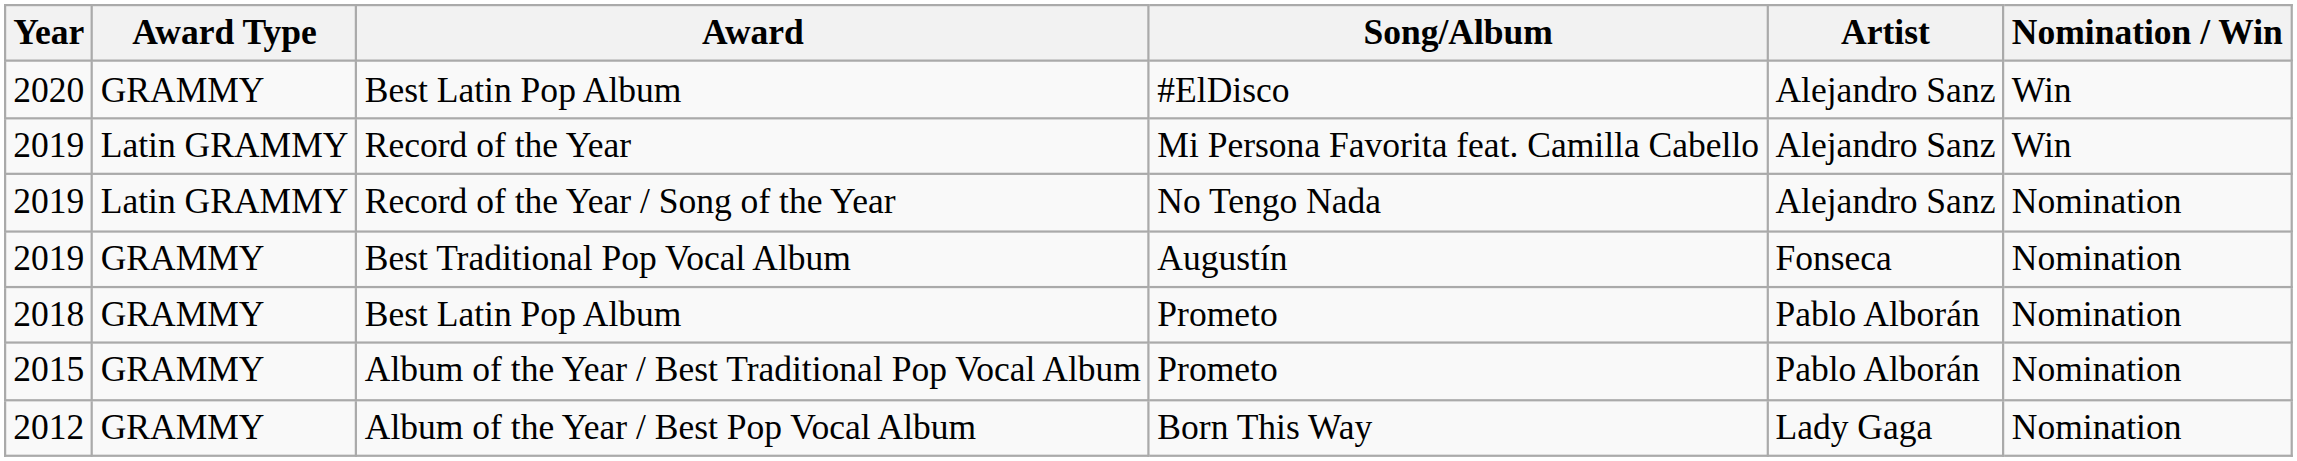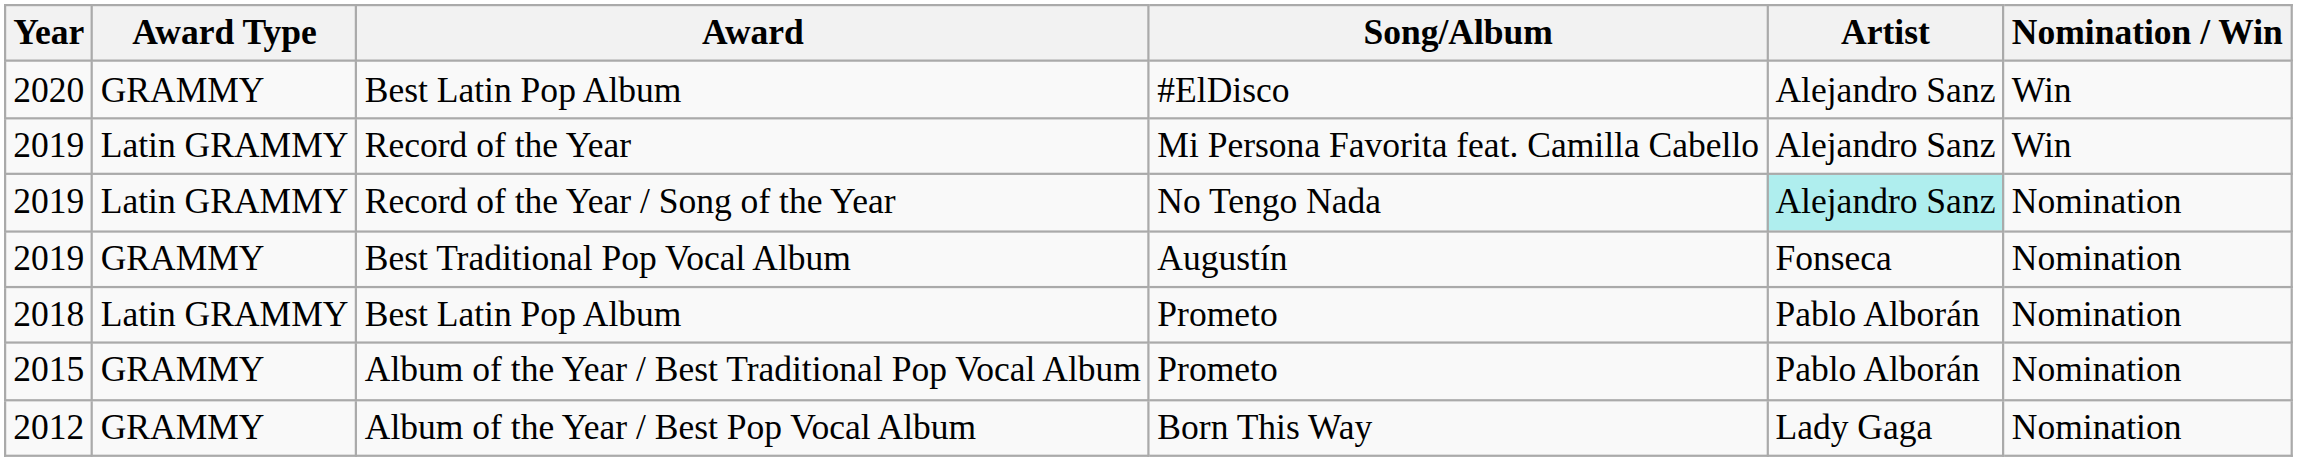 <table class="wikitable">
 <tr>
 <th>Year</th>
 <th>Award Type</th>
 <th>Award</th>
 <th>Song/Album</th>
 <th>Artist</th>
 <th>Nomination / Win</th>
 </tr>
 <tr>
 <td>2020</td>
 <td>GRAMMY</td>
 <td>Best Latin Pop Album</td>
 <td>#ElDisco</td>
 <td>Alejandro Sanz</td>
 <td>Win</td>
 </tr>
 <tr>
 <td>2019</td>
 <td>Latin GRAMMY</td>
 <td>Record of the Year</td>
 <td>Mi Persona Favorita feat. Camilla Cabello</td>
 <td>Alejandro Sanz</td>
 <td>Win</td>
 </tr>
 <tr>
 <td>2019</td>
 <td>Latin GRAMMY</td>
 <td>Record of the Year / Song of the Year</td>
 <td>No Tengo Nada</td>
-<td>Alejandro Sanz</td>
+<td style="background: paleturquoise;">Alejandro Sanz</td>
 <td>Nomination</td>
 </tr>
 <tr>
 <td>2019</td>
 <td>GRAMMY</td>
 <td>Best Traditional Pop Vocal Album</td>
 <td>Augustín</td>
 <td>Fonseca</td>
 <td>Nomination</td>
 </tr>
 <tr>
 <td>2018</td>
-<td>GRAMMY</td>
+<td>Latin GRAMMY</td>
 <td>Best Latin Pop Album</td>
 <td>Prometo</td>
 <td>Pablo Alborán</td>
 <td>Nomination</td>
 </tr>
 <tr>
 <td>2015</td>
 <td>GRAMMY</td>
 <td>Album of the Year / Best Traditional Pop Vocal Album</td>
 <td>Prometo</td>
 <td>Pablo Alborán</td>
 <td>Nomination</td>
 </tr>
 <tr>
 <td>2012</td>
 <td>GRAMMY</td>
 <td>Album of the Year / Best Pop Vocal Album</td>
 <td>Born This Way</td>
 <td>Lady Gaga</td>
 <td>Nomination</td>
 </tr>
 </table>
